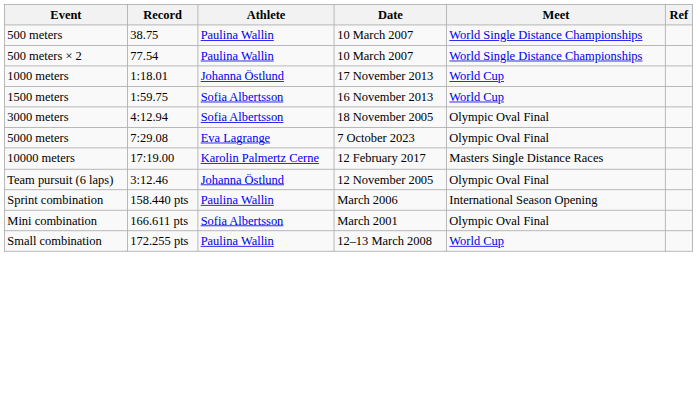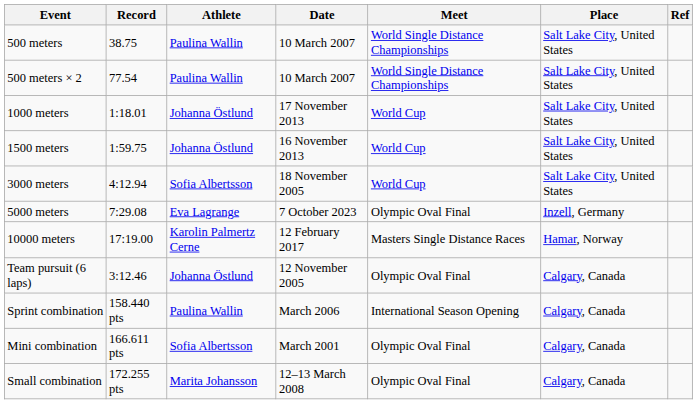 <table class="wikitable" style="font-size:95%; width: 95%;">
 <tr>
 <th>Event</th>
 <th>Record</th>
 <th>Athlete</th>
 <th>Date</th>
 <th>Meet</th>
+<th>Place</th>
 <th>Ref</th>
 </tr>
 <tr>
 <td>500 meters</td>
 <td>38.75</td>
 <td><a href='#'>Paulina Wallin</a></td>
 <td>10 March 2007</td>
 <td><a href='#'>World Single Distance Championships</a></td>
+<td><a href='#'>Salt Lake City</a>, United States</td>
 <td></td>
 </tr>
 <tr>
 <td>500 meters × 2</td>
 <td>77.54</td>
 <td><a href='#'>Paulina Wallin</a></td>
 <td>10 March 2007</td>
 <td><a href='#'>World Single Distance Championships</a></td>
+<td><a href='#'>Salt Lake City</a>, United States</td>
 <td></td>
 </tr>
 <tr>
 <td>1000 meters</td>
 <td>1:18.01</td>
 <td><a href='#'>Johanna Östlund</a></td>
 <td>17 November 2013</td>
 <td><a href='#'>World Cup</a></td>
+<td><a href='#'>Salt Lake City</a>, United States</td>
 <td></td>
 </tr>
 <tr>
 <td>1500 meters</td>
 <td>1:59.75</td>
-<td><a href='#'>Sofia Albertsson</a></td>
+<td><a href='#'>Johanna Östlund</a></td>
 <td>16 November 2013</td>
 <td><a href='#'>World Cup</a></td>
+<td><a href='#'>Salt Lake City</a>, United States</td>
 <td></td>
 </tr>
 <tr>
 <td>3000 meters</td>
 <td>4:12.94</td>
 <td><a href='#'>Sofia Albertsson</a></td>
 <td>18 November 2005</td>
-<td>Olympic Oval Final</td>
+<td><a href='#'>World Cup</a></td>
+<td><a href='#'>Salt Lake City</a>, United States</td>
 <td></td>
 </tr>
 <tr>
 <td>5000 meters</td>
 <td>7:29.08</td>
 <td><a href='#'>Eva Lagrange</a></td>
 <td>7 October 2023</td>
 <td>Olympic Oval Final</td>
+<td><a href='#'>Inzell</a>, Germany</td>
 <td></td>
 </tr>
 <tr>
 <td>10000 meters</td>
 <td>17:19.00</td>
 <td><a href='#'>Karolin Palmertz Cerne</a></td>
 <td>12 February 2017</td>
 <td>Masters Single Distance Races</td>
+<td><a href='#'>Hamar</a>, Norway</td>
 <td></td>
 </tr>
 <tr>
 <td>Team pursuit (6 laps)</td>
 <td>3:12.46</td>
 <td><a href='#'>Johanna Östlund</a></td>
 <td>12 November 2005</td>
 <td>Olympic Oval Final</td>
+<td><a href='#'>Calgary</a>, Canada</td>
 <td></td>
 </tr>
 <tr>
 <td>Sprint combination</td>
 <td>158.440 pts</td>
 <td><a href='#'>Paulina Wallin</a></td>
 <td>March 2006</td>
 <td>International Season Opening</td>
+<td><a href='#'>Calgary</a>, Canada</td>
 <td></td>
 </tr>
 <tr>
 <td>Mini combination</td>
 <td>166.611 pts</td>
 <td><a href='#'>Sofia Albertsson</a></td>
 <td>March 2001</td>
 <td>Olympic Oval Final</td>
+<td><a href='#'>Calgary</a>, Canada</td>
 <td></td>
 </tr>
 <tr>
 <td>Small combination</td>
 <td>172.255 pts</td>
-<td><a href='#'>Paulina Wallin</a></td>
+<td><a href='#'>Marita Johansson</a></td>
 <td>12–13 March 2008</td>
-<td><a href='#'>World Cup</a></td>
+<td>Olympic Oval Final</td>
+<td><a href='#'>Calgary</a>, Canada</td>
 <td></td>
 </tr>
 </table>
